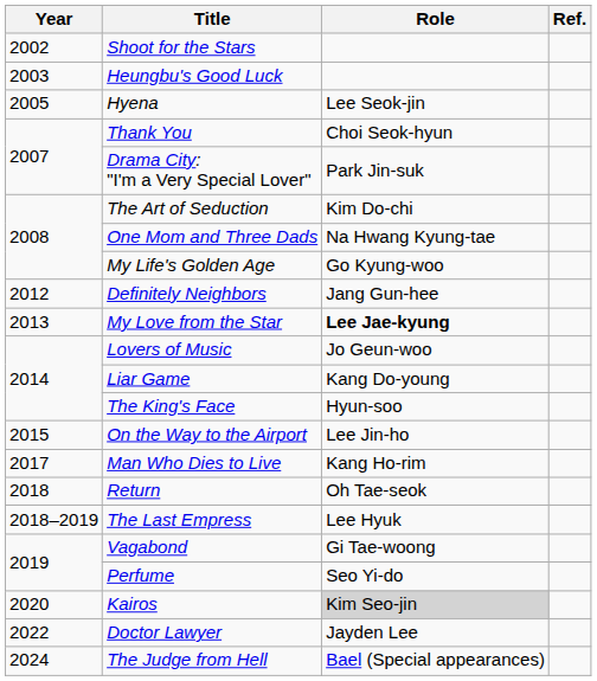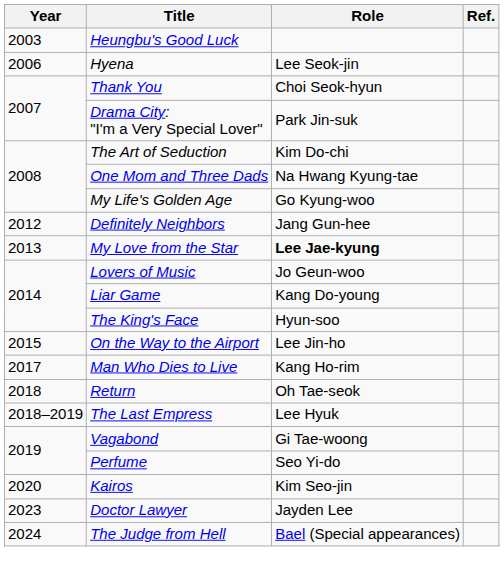 <table class="wikitable">
 <tr>
 <th>Year</th>
 <th>Title</th>
 <th>Role</th>
 <th>Ref.</th>
 </tr>
 <tr>
-<td>2002</td>
-<td><em><a href='#'>Shoot for the Stars</a></em></td>
-<td></td>
-<td></td>
-</tr>
-<tr>
 <td>2003</td>
 <td><em><a href='#'>Heungbu's Good Luck</a></em></td>
 <td></td>
 <td></td>
 </tr>
 <tr>
-<td>2005</td>
+<td>2006</td>
 <td><em>Hyena</em></td>
 <td>Lee Seok-jin</td>
 <td></td>
 </tr>
 <tr>
 <td rowspan="2">2007</td>
 <td><em><a href='#'>Thank You</a></em></td>
 <td>Choi Seok-hyun</td>
 <td></td>
 </tr>
 <tr>
 <td><em><a href='#'>Drama City</a>:</em> <br>"I'm a Very Special Lover"</td>
 <td>Park Jin-suk</td>
 <td></td>
 </tr>
 <tr>
 <td rowspan="3">2008</td>
 <td><em>The Art of Seduction</em></td>
 <td>Kim Do-chi</td>
 <td></td>
 </tr>
 <tr>
 <td><em><a href='#'>One Mom and Three Dads</a></em></td>
 <td>Na Hwang Kyung-tae</td>
 <td></td>
 </tr>
 <tr>
 <td><em>My Life's Golden Age</em></td>
 <td>Go Kyung-woo</td>
 <td></td>
 </tr>
 <tr>
 <td>2012</td>
 <td><em><a href='#'>Definitely Neighbors</a></em></td>
 <td>Jang Gun-hee</td>
 <td></td>
 </tr>
 <tr>
 <td>2013</td>
 <td><em><a href='#'>My Love from the Star</a></em></td>
 <td><strong>Lee Jae-kyung</strong></td>
 <td></td>
 </tr>
 <tr>
 <td rowspan="3">2014</td>
 <td><em><a href='#'>Lovers of Music</a></em></td>
 <td>Jo Geun-woo</td>
 <td></td>
 </tr>
 <tr>
 <td><em><a href='#'>Liar Game</a></em></td>
 <td>Kang Do-young</td>
 <td></td>
 </tr>
 <tr>
 <td><em><a href='#'>The King's Face</a></em></td>
 <td>Hyun-soo</td>
 <td></td>
 </tr>
 <tr>
 <td>2015</td>
 <td><em><a href='#'>On the Way to the Airport</a></em></td>
 <td>Lee Jin-ho</td>
 <td></td>
 </tr>
 <tr>
 <td>2017</td>
 <td><em><a href='#'>Man Who Dies to Live</a></em></td>
 <td>Kang Ho-rim</td>
 <td></td>
 </tr>
 <tr>
 <td>2018</td>
 <td><em><a href='#'>Return</a></em></td>
 <td>Oh Tae-seok</td>
 <td></td>
 </tr>
 <tr>
 <td>2018–2019</td>
 <td><em><a href='#'>The Last Empress</a></em></td>
 <td>Lee Hyuk</td>
 <td></td>
 </tr>
 <tr>
 <td rowspan=2>2019</td>
 <td><em><a href='#'>Vagabond</a></em></td>
 <td>Gi Tae-woong</td>
 <td></td>
 </tr>
 <tr>
 <td><em><a href='#'>Perfume</a></em></td>
 <td>Seo Yi-do</td>
 <td></td>
 </tr>
 <tr>
 <td>2020</td>
 <td><em><a href='#'>Kairos</a></em></td>
-<td style="background: lightgrey;">Kim Seo-jin</td>
+<td>Kim Seo-jin</td>
 <td></td>
 </tr>
 <tr>
-<td>2022</td>
+<td>2023</td>
 <td><em><a href='#'>Doctor Lawyer</a></em></td>
 <td>Jayden Lee</td>
 <td></td>
 </tr>
 <tr>
 <td>2024</td>
 <td><em><a href='#'>The Judge from Hell</a></em></td>
 <td><a href='#'>Bael</a> (Special appearances)</td>
 <td></td>
 </tr>
 </table>
